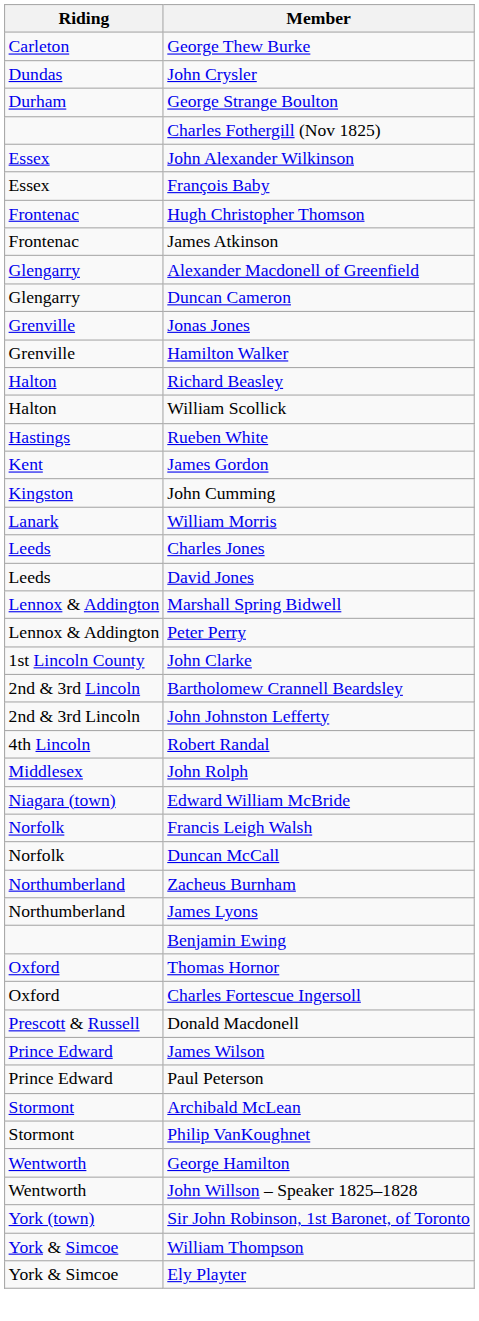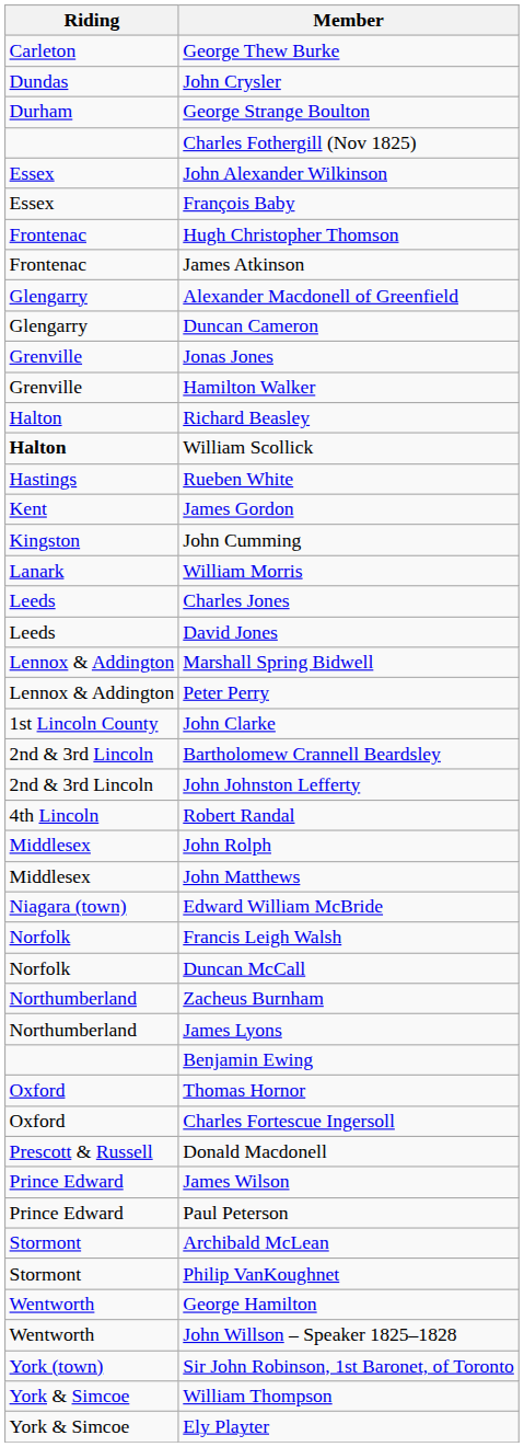 <table class="wikitable">
 <tr>
 <th>Riding</th>
 <th>Member</th>
 </tr>
 <tr>
 <td><a href='#'>Carleton</a></td>
 <td><a href='#'>George Thew Burke</a></td>
 </tr>
 <tr>
 <td><a href='#'>Dundas</a></td>
 <td><a href='#'>John Crysler</a></td>
 </tr>
 <tr>
 <td><a href='#'>Durham</a></td>
 <td><a href='#'>George Strange Boulton</a></td>
 </tr>
 <tr>
 <td></td>
 <td><a href='#'>Charles Fothergill</a> (Nov 1825)</td>
 </tr>
 <tr>
 <td><a href='#'>Essex</a></td>
 <td><a href='#'>John Alexander Wilkinson</a></td>
 </tr>
 <tr>
 <td>Essex</td>
 <td><a href='#'>François Baby</a></td>
 </tr>
 <tr>
 <td><a href='#'>Frontenac</a></td>
 <td><a href='#'>Hugh Christopher Thomson</a></td>
 </tr>
 <tr>
 <td>Frontenac</td>
 <td>James Atkinson</td>
 </tr>
 <tr>
 <td><a href='#'>Glengarry</a></td>
 <td><a href='#'>Alexander Macdonell of Greenfield</a></td>
 </tr>
 <tr>
 <td>Glengarry</td>
 <td><a href='#'>Duncan Cameron</a></td>
 </tr>
 <tr>
 <td><a href='#'>Grenville</a></td>
 <td><a href='#'>Jonas Jones</a></td>
 </tr>
 <tr>
 <td>Grenville</td>
 <td><a href='#'>Hamilton Walker</a></td>
 </tr>
 <tr>
 <td><a href='#'>Halton</a></td>
 <td><a href='#'>Richard Beasley</a></td>
 </tr>
 <tr>
-<td>Halton</td>
+<td><strong>Halton</strong></td>
 <td>William Scollick</td>
 </tr>
 <tr>
 <td><a href='#'>Hastings</a></td>
 <td><a href='#'>Rueben White</a></td>
 </tr>
 <tr>
 <td><a href='#'>Kent</a></td>
 <td><a href='#'>James Gordon</a></td>
 </tr>
 <tr>
 <td><a href='#'>Kingston</a></td>
 <td>John Cumming</td>
 </tr>
 <tr>
 <td><a href='#'>Lanark</a></td>
 <td><a href='#'>William Morris</a></td>
 </tr>
 <tr>
 <td><a href='#'>Leeds</a></td>
 <td><a href='#'>Charles Jones</a></td>
 </tr>
 <tr>
 <td>Leeds</td>
 <td><a href='#'>David Jones</a></td>
 </tr>
 <tr>
 <td><a href='#'>Lennox</a> & <a href='#'>Addington</a></td>
 <td><a href='#'>Marshall Spring Bidwell</a></td>
 </tr>
 <tr>
 <td>Lennox & Addington</td>
 <td><a href='#'>Peter Perry</a></td>
 </tr>
 <tr>
 <td>1st <a href='#'>Lincoln County</a></td>
 <td><a href='#'>John Clarke</a></td>
 </tr>
 <tr>
 <td>2nd & 3rd <a href='#'>Lincoln</a></td>
 <td><a href='#'>Bartholomew Crannell Beardsley</a></td>
 </tr>
 <tr>
 <td>2nd & 3rd Lincoln</td>
 <td><a href='#'>John Johnston Lefferty</a></td>
 </tr>
 <tr>
 <td>4th <a href='#'>Lincoln</a></td>
 <td><a href='#'>Robert Randal</a></td>
 </tr>
 <tr>
 <td><a href='#'>Middlesex</a></td>
 <td><a href='#'>John Rolph</a></td>
+</tr>
+<tr>
+<td>Middlesex</td>
+<td><a href='#'>John Matthews</a></td>
 </tr>
 <tr>
 <td><a href='#'>Niagara (town)</a></td>
 <td><a href='#'>Edward William McBride</a></td>
 </tr>
 <tr>
 <td><a href='#'>Norfolk</a></td>
 <td><a href='#'>Francis Leigh Walsh</a></td>
 </tr>
 <tr>
 <td>Norfolk</td>
 <td><a href='#'>Duncan McCall</a></td>
 </tr>
 <tr>
 <td><a href='#'>Northumberland</a></td>
 <td><a href='#'>Zacheus Burnham</a></td>
 </tr>
 <tr>
 <td>Northumberland</td>
 <td><a href='#'>James Lyons</a></td>
 </tr>
 <tr>
 <td></td>
 <td><a href='#'>Benjamin Ewing</a></td>
 </tr>
 <tr>
 <td><a href='#'>Oxford</a></td>
 <td><a href='#'>Thomas Hornor</a></td>
 </tr>
 <tr>
 <td>Oxford</td>
 <td><a href='#'>Charles Fortescue Ingersoll</a></td>
 </tr>
 <tr>
 <td><a href='#'>Prescott</a> & <a href='#'>Russell</a></td>
 <td>Donald Macdonell</td>
 </tr>
 <tr>
 <td><a href='#'>Prince Edward</a></td>
 <td><a href='#'>James Wilson</a></td>
 </tr>
 <tr>
 <td>Prince Edward</td>
 <td>Paul Peterson</td>
 </tr>
 <tr>
 <td><a href='#'>Stormont</a></td>
 <td><a href='#'>Archibald McLean</a></td>
 </tr>
 <tr>
 <td>Stormont</td>
 <td><a href='#'>Philip VanKoughnet</a></td>
 </tr>
 <tr>
 <td><a href='#'>Wentworth</a></td>
 <td><a href='#'>George Hamilton</a></td>
 </tr>
 <tr>
 <td>Wentworth</td>
 <td><a href='#'>John Willson</a> – Speaker 1825–1828</td>
 </tr>
 <tr>
 <td><a href='#'>York (town)</a></td>
 <td><a href='#'>Sir John Robinson, 1st Baronet, of Toronto</a></td>
 </tr>
 <tr>
 <td><a href='#'>York</a> & <a href='#'>Simcoe</a></td>
 <td><a href='#'>William Thompson</a></td>
 </tr>
 <tr>
 <td>York & Simcoe</td>
 <td><a href='#'>Ely Playter</a></td>
 </tr>
 </table>
